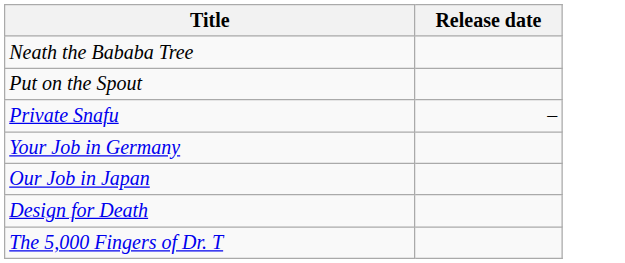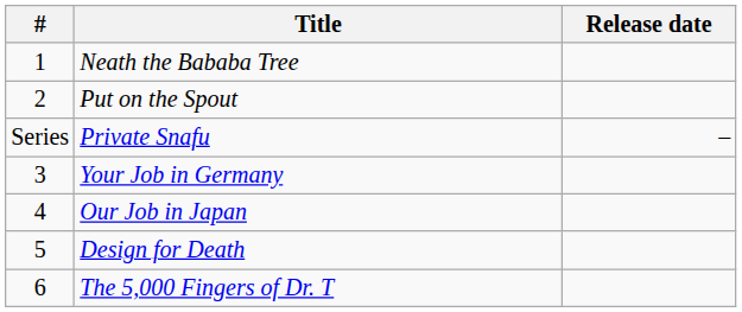 <table class="wikitable sortable">
 <tr>
+<th width=10>#</th>
 <th width=321>Title</th>
 <th width=110>Release date</th>
 </tr>
 <tr>
+<td align="center">1</td>
 <td><em>Neath the Bababa Tree</em></td>
 <td align="right"></td>
 </tr>
 <tr>
+<td align="center">2</td>
 <td><em>Put on the Spout</em></td>
 <td align="right"></td>
 </tr>
 <tr>
+<td align="center">Series</td>
 <td><em><a href='#'>Private Snafu</a> </em></td>
 <td align="right">–</td>
 </tr>
 <tr>
+<td align="center">3</td>
 <td><em><a href='#'>Your Job in Germany</a></em></td>
 <td align="right"></td>
 </tr>
 <tr>
+<td align="center">4</td>
 <td><em><a href='#'>Our Job in Japan</a></em></td>
 <td align="right"></td>
 </tr>
 <tr>
+<td align="center">5</td>
 <td><em><a href='#'>Design for Death</a></em></td>
 <td align="right"></td>
 </tr>
 <tr>
+<td align="center">6</td>
 <td><em><a href='#'>The 5,000 Fingers of Dr. T</a></em></td>
 <td align="right"></td>
 </tr>
 </table>
